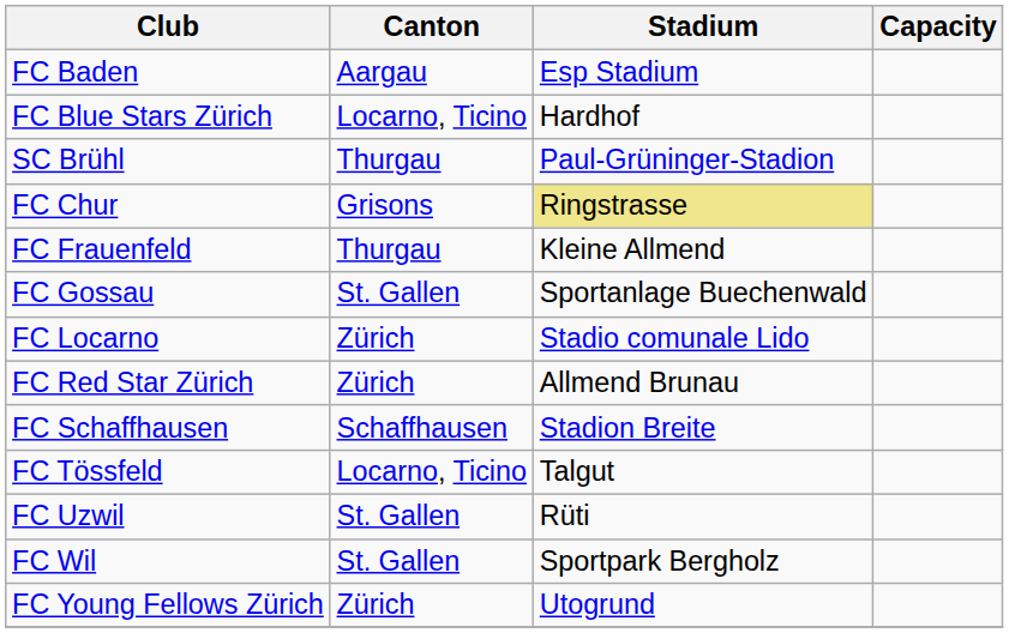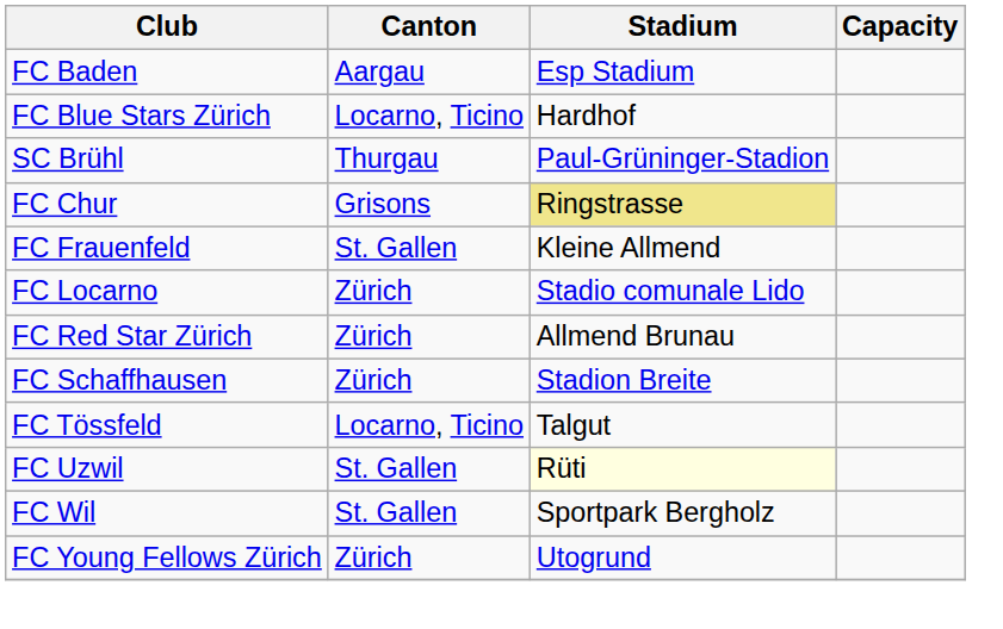 <table class="wikitable">
 <tr>
 <th>Club</th>
 <th>Canton</th>
 <th>Stadium</th>
 <th>Capacity</th>
 </tr>
 <tr>
 <td><a href='#'>FC Baden</a></td>
 <td><a href='#'>Aargau</a></td>
 <td><a href='#'>Esp Stadium</a></td>
 <td></td>
 </tr>
 <tr>
 <td><a href='#'>FC Blue Stars Zürich</a></td>
 <td><a href='#'>Locarno</a>, <a href='#'>Ticino</a></td>
 <td>Hardhof</td>
 <td></td>
 </tr>
 <tr>
 <td><a href='#'>SC Brühl</a></td>
 <td><a href='#'>Thurgau</a></td>
 <td><a href='#'>Paul-Grüninger-Stadion</a></td>
 <td></td>
 </tr>
 <tr>
 <td><a href='#'>FC Chur</a></td>
 <td><a href='#'>Grisons</a></td>
 <td style="background: khaki;">Ringstrasse</td>
 <td></td>
 </tr>
 <tr>
 <td><a href='#'>FC Frauenfeld</a></td>
-<td><a href='#'>Thurgau</a></td>
+<td><a href='#'>St. Gallen</a></td>
 <td>Kleine Allmend</td>
-<td></td>
-</tr>
-<tr>
-<td><a href='#'>FC Gossau</a></td>
-<td><a href='#'>St. Gallen</a></td>
-<td>Sportanlage Buechenwald</td>
 <td></td>
 </tr>
 <tr>
 <td><a href='#'>FC Locarno</a></td>
 <td><a href='#'>Zürich</a></td>
 <td><a href='#'>Stadio comunale Lido</a></td>
 <td></td>
 </tr>
 <tr>
 <td><a href='#'>FC Red Star Zürich</a></td>
 <td><a href='#'>Zürich</a></td>
 <td>Allmend Brunau</td>
 <td></td>
 </tr>
 <tr>
 <td><a href='#'>FC Schaffhausen</a></td>
-<td><a href='#'>Schaffhausen</a></td>
+<td><a href='#'>Zürich</a></td>
 <td><a href='#'>Stadion Breite</a></td>
 <td></td>
 </tr>
 <tr>
 <td><a href='#'>FC Tössfeld</a></td>
 <td><a href='#'>Locarno</a>, <a href='#'>Ticino</a></td>
 <td>Talgut</td>
 <td></td>
 </tr>
 <tr>
 <td><a href='#'>FC Uzwil</a></td>
 <td><a href='#'>St. Gallen</a></td>
-<td>Rüti</td>
+<td style="background: lightyellow;">Rüti</td>
 <td></td>
 </tr>
 <tr>
 <td><a href='#'>FC Wil</a></td>
 <td><a href='#'>St. Gallen</a></td>
 <td>Sportpark Bergholz</td>
 <td></td>
 </tr>
 <tr>
 <td><a href='#'>FC Young Fellows Zürich</a></td>
 <td><a href='#'>Zürich</a></td>
 <td><a href='#'>Utogrund</a></td>
 <td></td>
 </tr>
 <tr>
 </tr>
 </table>
